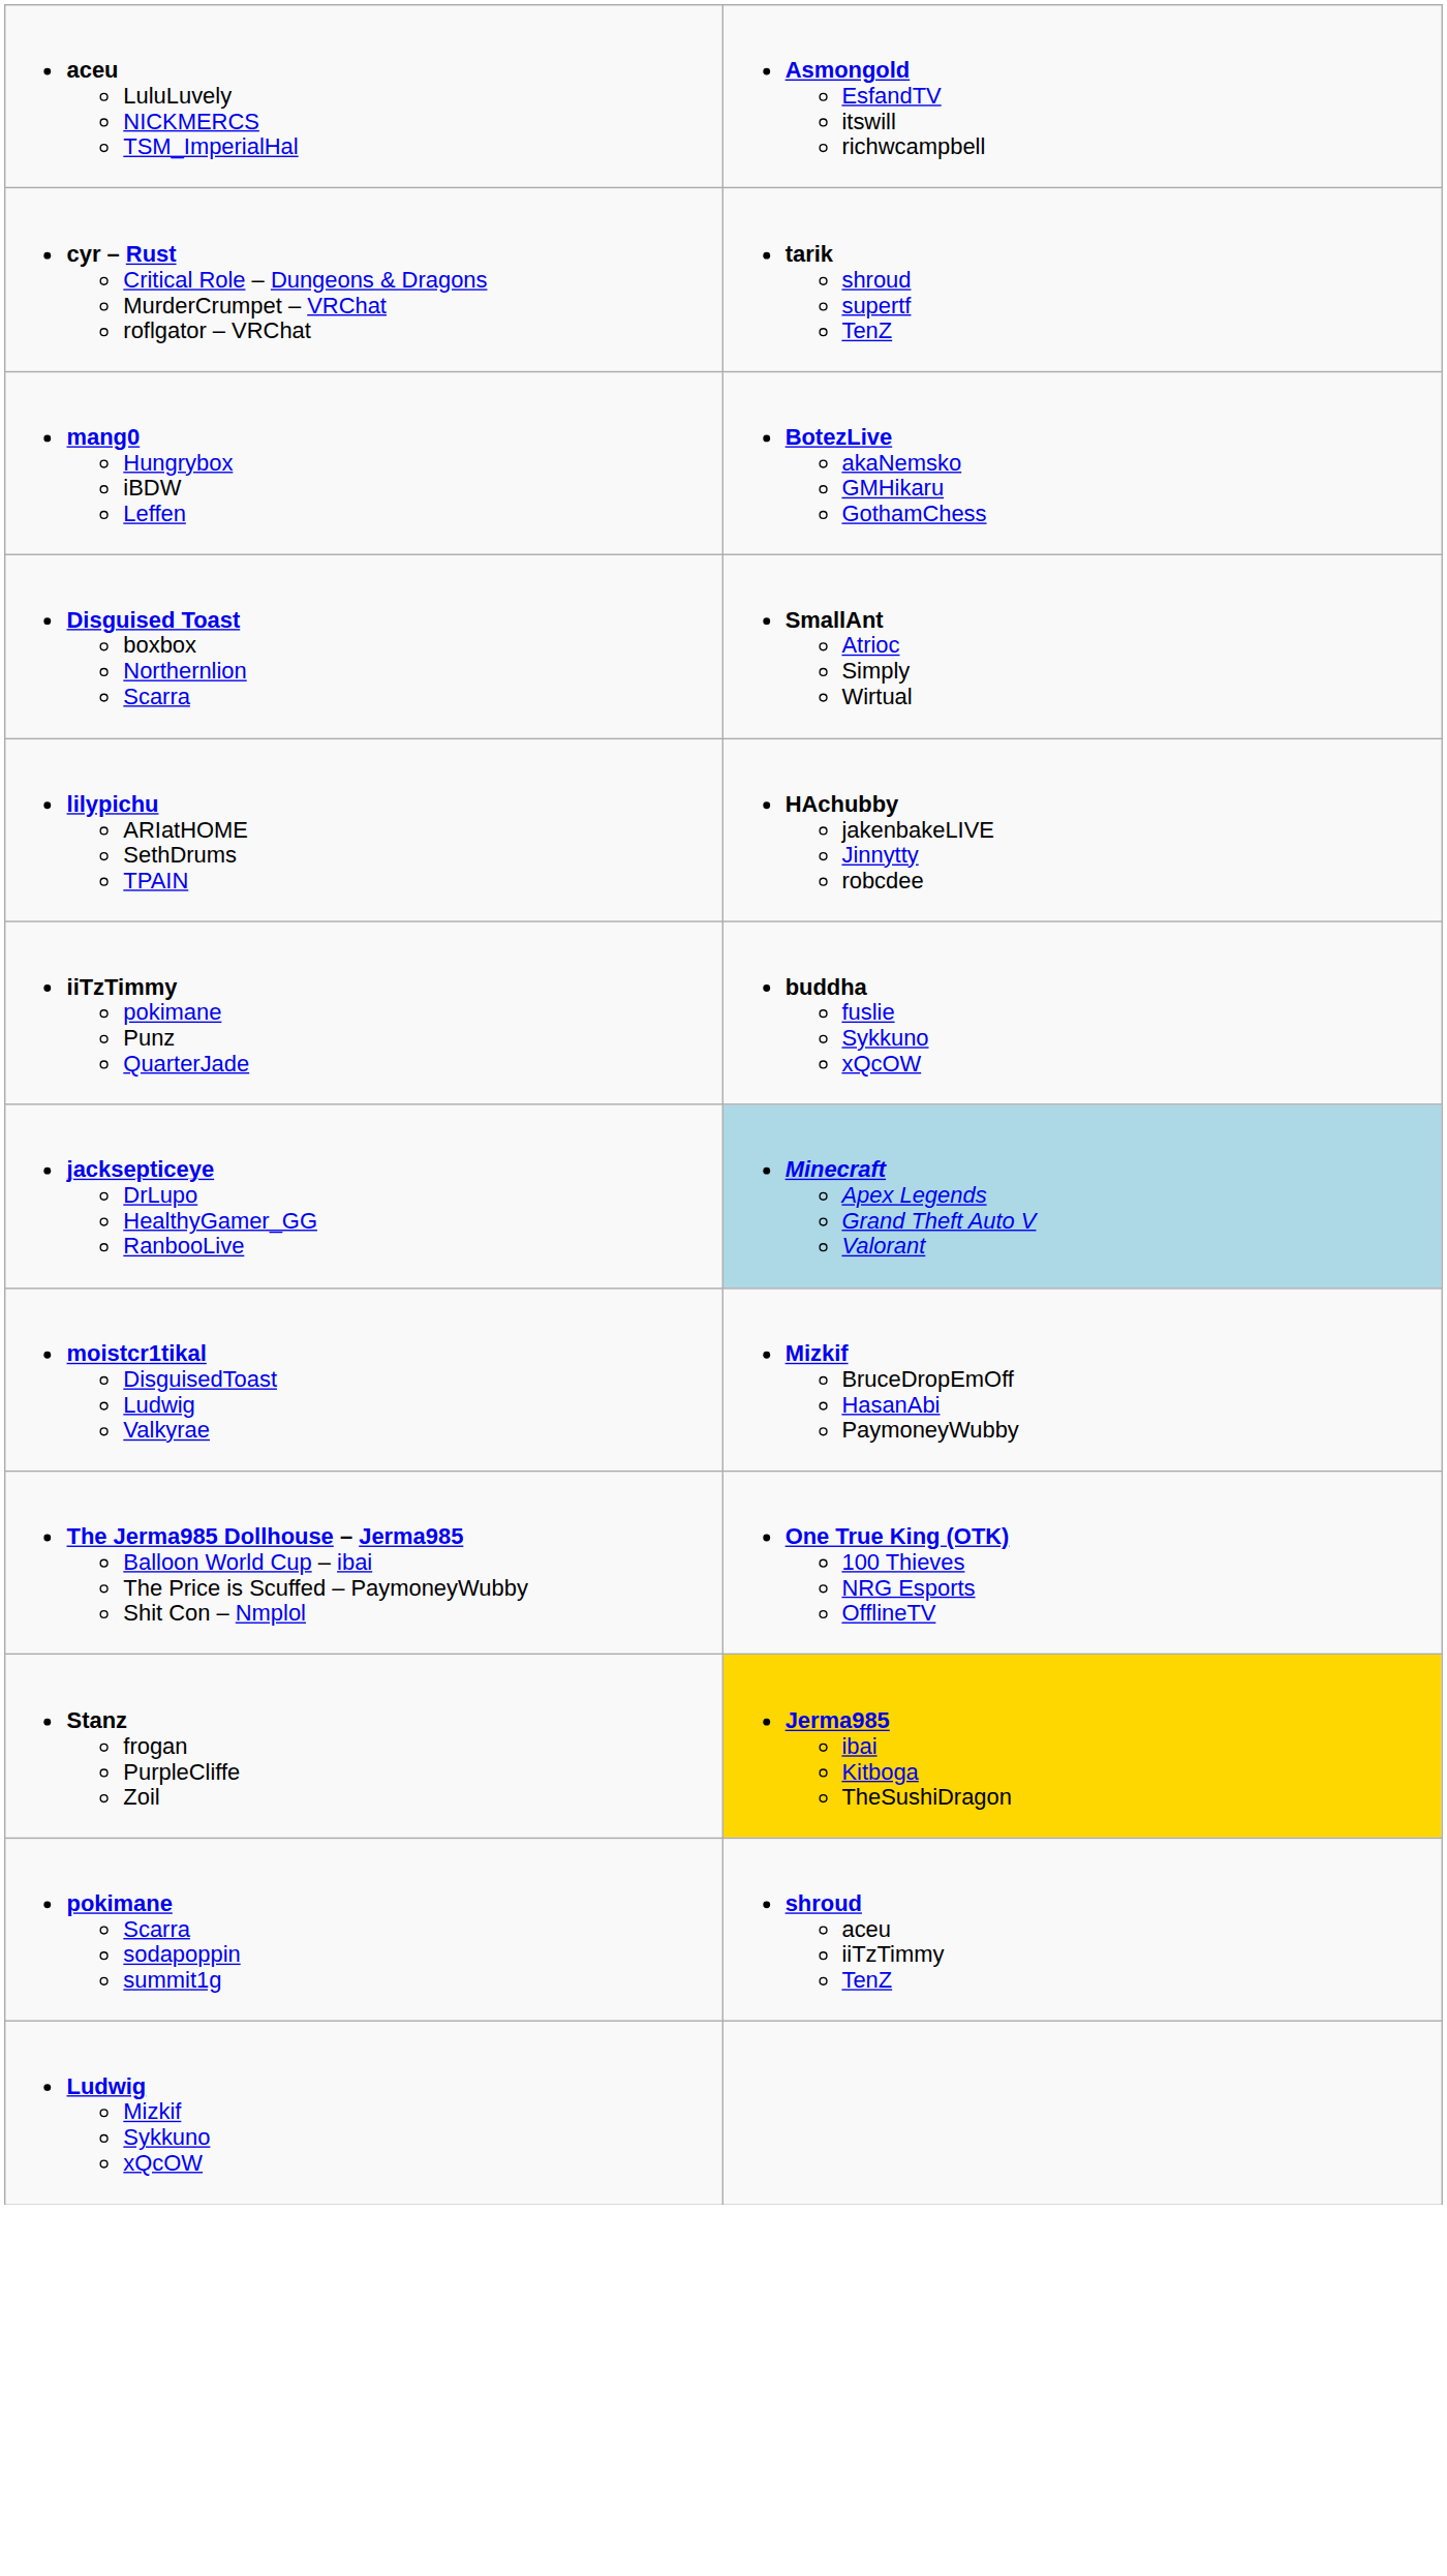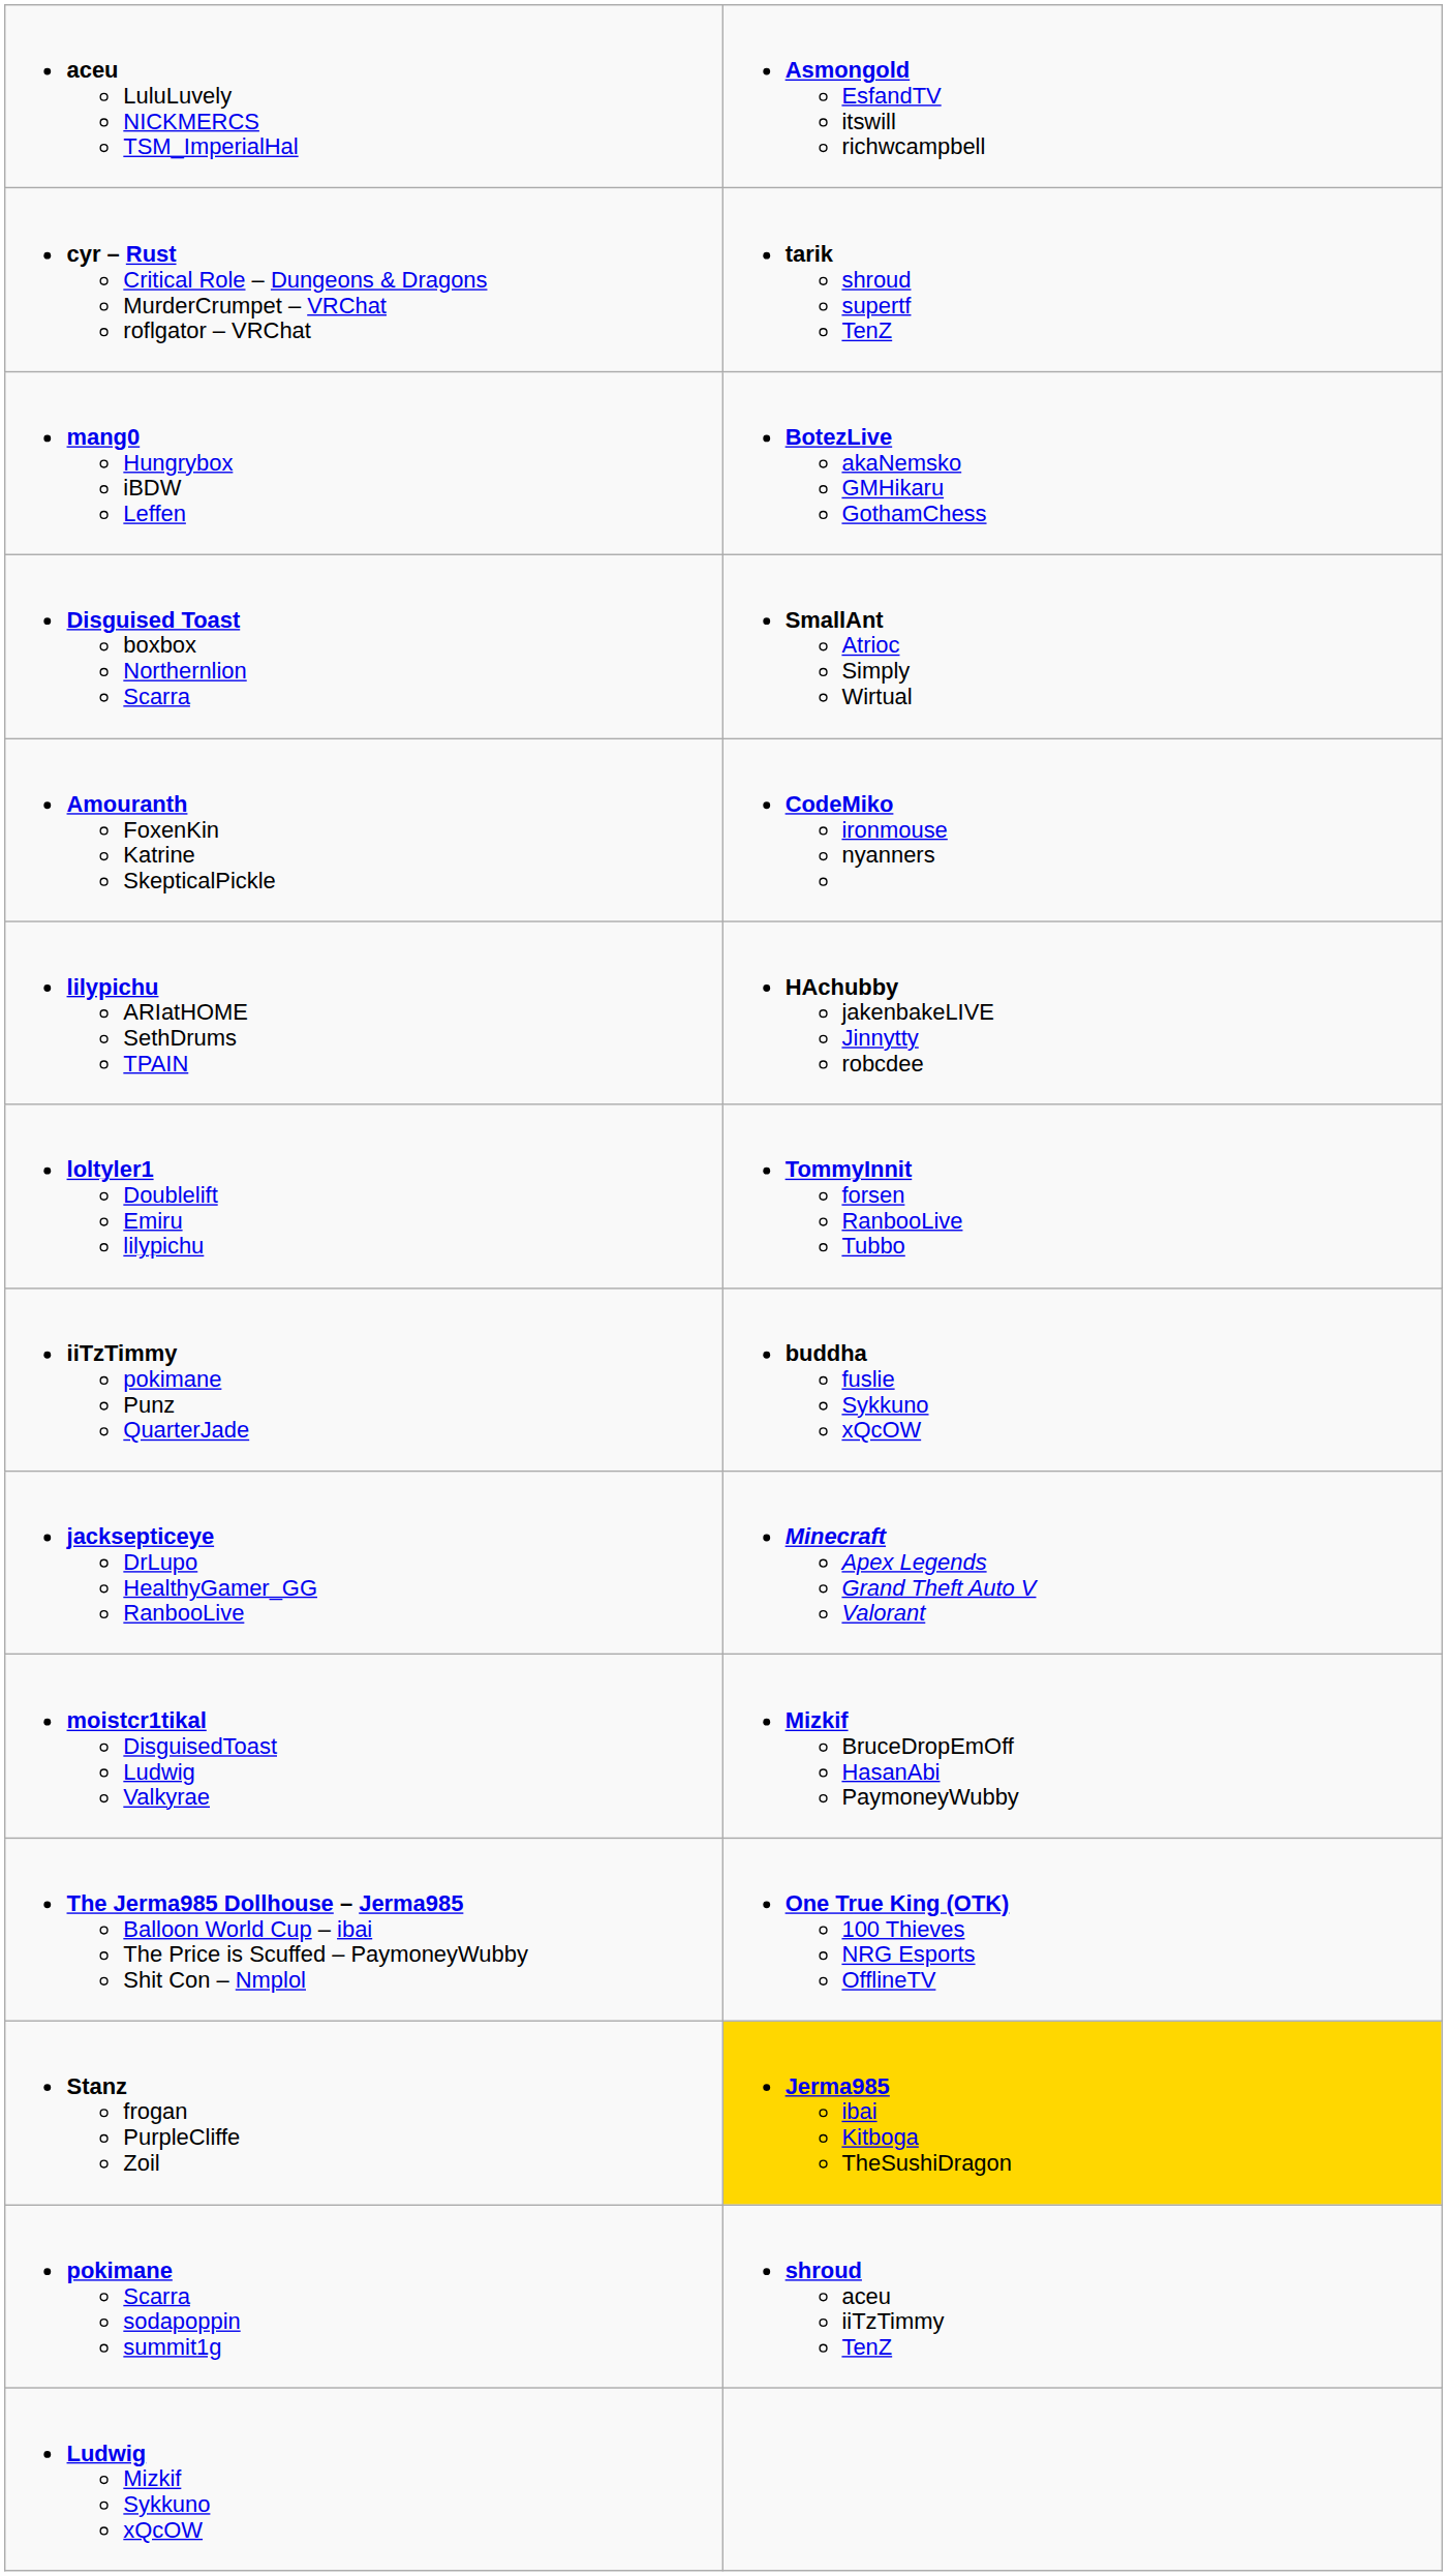 <table class="wikitable">
 <tr>
 <td valign="top" width="500px"><br><ul><li><strong>aceu</strong><ul><li>LuluLuvely</li><li><a href='#'>NICKMERCS</a></li><li><a href='#'>TSM_ImperialHal</a></li></ul></li></ul></td>
 <td valign="top" width="500px"><br><ul><li><strong><a href='#'>Asmongold</a></strong><ul><li><a href='#'>EsfandTV</a></li><li>itswill</li><li>richwcampbell</li></ul></li></ul></td>
 </tr>
 <tr>
 <td valign="top" width="400px"><br><ul><li><strong>cyr – <a href='#'>Rust</a></strong><ul><li><a href='#'>Critical Role</a> – <a href='#'>Dungeons & Dragons</a></li><li>MurderCrumpet – <a href='#'>VRChat</a></li><li>roflgator – VRChat</li></ul></li></ul></td>
 <td valign="top" width="400px"><br><ul><li><strong>tarik</strong><ul><li><a href='#'>shroud</a></li><li><a href='#'>supertf</a></li><li><a href='#'>TenZ</a></li></ul></li></ul></td>
 </tr>
 <tr>
 <td valign="top" width="400px"><br><ul><li><strong><a href='#'>mang0</a></strong><ul><li><a href='#'>Hungrybox</a></li><li>iBDW</li><li><a href='#'>Leffen</a></li></ul></li></ul></td>
 <td valign="top" width="400px"><br><ul><li><strong><a href='#'>BotezLive</a></strong><ul><li><a href='#'>akaNemsko</a></li><li><a href='#'>GMHikaru</a></li><li><a href='#'>GothamChess</a></li></ul></li></ul></td>
 </tr>
 <tr>
 <td valign="top" width="400px"><br><ul><li><strong><a href='#'>Disguised Toast</a></strong><ul><li>boxbox</li><li><a href='#'>Northernlion</a></li><li><a href='#'>Scarra</a></li></ul></li></ul></td>
 <td valign="top" width="400px"><br><ul><li><strong>SmallAnt</strong><ul><li><a href='#'>Atrioc</a></li><li>Simply</li><li>Wirtual</li></ul></li></ul></td>
 </tr>
 <tr>
+<td valign="top" width="400px"><br><ul><li><strong><a href='#'>Amouranth</a></strong><ul><li>FoxenKin</li><li>Katrine</li><li>SkepticalPickle</li></ul></li></ul></td>
+<td valign="top" width="400px"><br><ul><li><strong><a href='#'>CodeMiko</a></strong><ul><li><a href='#'>ironmouse</a></li><li>nyanners</li><li></li></ul></li></ul></td>
+</tr>
+<tr>
 <td valign="top" width="400px"><br><ul><li><strong><a href='#'>lilypichu</a></strong><ul><li>ARIatHOME</li><li>SethDrums</li><li><a href='#'>TPAIN</a></li></ul></li></ul></td>
 <td valign="top" width="400px"><br><ul><li><strong>HAchubby</strong><ul><li>jakenbakeLIVE</li><li><a href='#'>Jinnytty</a></li><li>robcdee</li></ul></li></ul></td>
+</tr>
+<tr>
+<td valign="top" width="400px"><br><ul><li><strong><a href='#'>loltyler1</a></strong><ul><li><a href='#'>Doublelift</a></li><li><a href='#'>Emiru</a></li><li><a href='#'>lilypichu</a></li></ul></li></ul></td>
+<td valign="top" width="400px"><br><ul><li><strong><a href='#'>TommyInnit</a></strong><ul><li><a href='#'>forsen</a></li><li><a href='#'>RanbooLive</a></li><li><a href='#'>Tubbo</a></li></ul></li></ul></td>
 </tr>
 <tr>
 <td valign="top" width="400px"><br><ul><li><strong>iiTzTimmy</strong><ul><li><a href='#'>pokimane</a></li><li>Punz</li><li><a href='#'>QuarterJade</a></li></ul></li></ul></td>
 <td valign="top" width="400px"><br><ul><li><strong>buddha</strong><ul><li><a href='#'>fuslie</a></li><li><a href='#'>Sykkuno</a></li><li><a href='#'>xQcOW</a></li></ul></li></ul></td>
 </tr>
 <tr>
 <td valign="top" width="400px"><br><ul><li><strong><a href='#'>jacksepticeye</a></strong><ul><li><a href='#'>DrLupo</a></li><li><a href='#'>HealthyGamer_GG</a></li><li><a href='#'>RanbooLive</a></li></ul></li></ul></td>
-<td valign="top" width="400px" style="background: lightblue;"><br><ul><li><strong><em><a href='#'>Minecraft</a></em></strong><ul><li><em><a href='#'>Apex Legends</a></em></li><li><em><a href='#'>Grand Theft Auto V</a></em></li><li><em><a href='#'>Valorant</a></em></li></ul></li></ul></td>
+<td valign="top" width="400px"><br><ul><li><strong><em><a href='#'>Minecraft</a></em></strong><ul><li><em><a href='#'>Apex Legends</a></em></li><li><em><a href='#'>Grand Theft Auto V</a></em></li><li><em><a href='#'>Valorant</a></em></li></ul></li></ul></td>
 </tr>
 <tr>
 <td valign="top" width="400px"><br><ul><li><strong><a href='#'>moistcr1tikal</a></strong><ul><li><a href='#'>DisguisedToast</a></li><li><a href='#'>Ludwig</a></li><li><a href='#'>Valkyrae</a></li></ul></li></ul></td>
 <td valign="top" width="400px"><br><ul><li><strong><a href='#'>Mizkif</a></strong><ul><li>BruceDropEmOff</li><li><a href='#'>HasanAbi</a></li><li>PaymoneyWubby</li></ul></li></ul></td>
 </tr>
 <tr>
 <td valign="top" width="400px"><br><ul><li><strong><a href='#'>The Jerma985 Dollhouse</a> – <a href='#'>Jerma985</a></strong><ul><li><a href='#'>Balloon World Cup</a> – <a href='#'>ibai</a></li><li>The Price is Scuffed – PaymoneyWubby</li><li>Shit Con – <a href='#'>Nmplol</a></li></ul></li></ul></td>
 <td valign="top" width="400px"><br><ul><li><strong><a href='#'>One True King (OTK)</a></strong><ul><li><a href='#'>100 Thieves</a></li><li><a href='#'>NRG Esports</a></li><li><a href='#'>OfflineTV</a></li></ul></li></ul></td>
 </tr>
 <tr>
 <td valign="top" width="400px"><br><ul><li><strong>Stanz</strong><ul><li>frogan</li><li>PurpleCliffe</li><li>Zoil</li></ul></li></ul></td>
 <td valign="top" width="400px" style="background: gold;"><br><ul><li><strong><a href='#'>Jerma985</a></strong><ul><li><a href='#'>ibai</a></li><li><a href='#'>Kitboga</a></li><li>TheSushiDragon</li></ul></li></ul></td>
 </tr>
 <tr>
 <td valign="top" width="400px"><br><ul><li><strong><a href='#'>pokimane</a></strong><ul><li><a href='#'>Scarra</a></li><li><a href='#'>sodapoppin</a></li><li><a href='#'>summit1g</a></li></ul></li></ul></td>
 <td valign="top" width="400px"><br><ul><li><strong><a href='#'>shroud</a></strong><ul><li>aceu</li><li>iiTzTimmy</li><li><a href='#'>TenZ</a></li></ul></li></ul></td>
 </tr>
 <tr>
 <td><br><ul><li><strong><a href='#'>Ludwig</a></strong><ul><li><a href='#'>Mizkif</a></li><li><a href='#'>Sykkuno</a></li><li><a href='#'>xQcOW</a></li></ul></li></ul></td>
 <td></td>
 </tr>
 </table>
